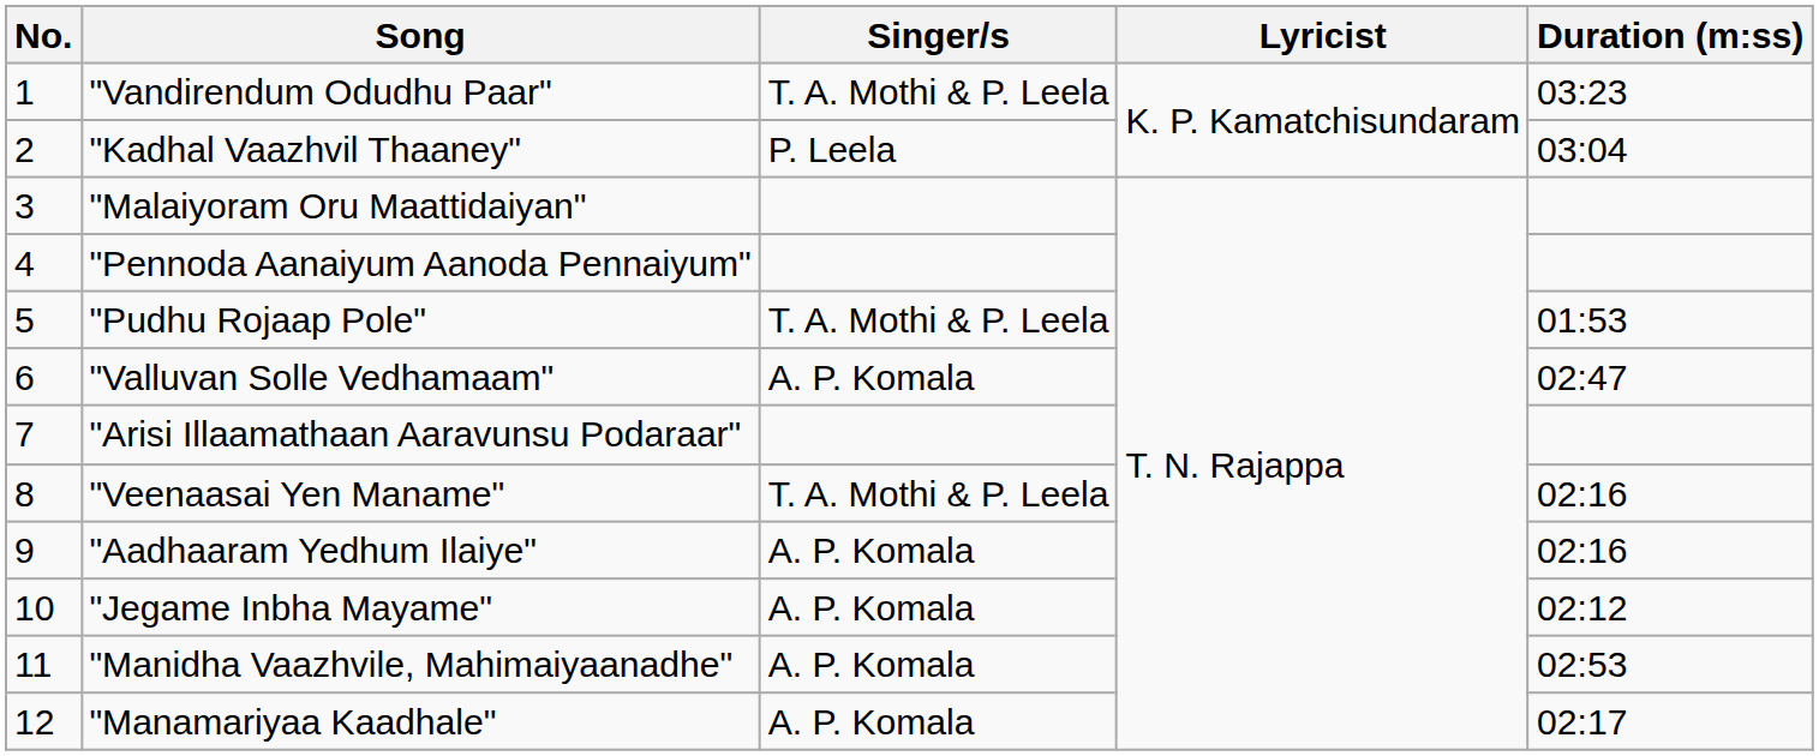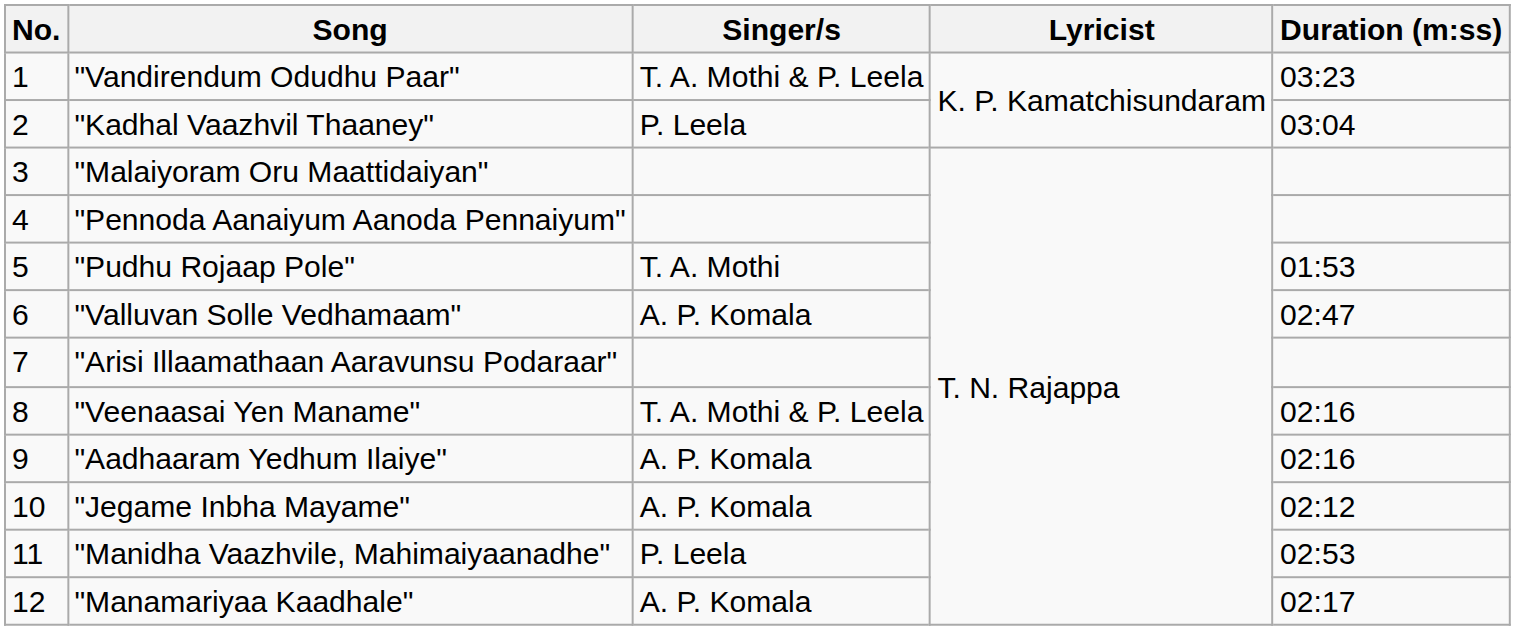 <table class="wikitable" style="font-size:95%;">
 <tr>
 <th>No.</th>
 <th>Song</th>
 <th>Singer/s</th>
 <th>Lyricist</th>
 <th>Duration (m:ss)</th>
 </tr>
 <tr>
 <td>1</td>
 <td>"Vandirendum Odudhu Paar"</td>
 <td>T. A. Mothi & P. Leela</td>
 <td rowspan=2>K. P. Kamatchisundaram</td>
 <td>03:23</td>
 </tr>
 <tr>
 <td>2</td>
 <td>"Kadhal Vaazhvil Thaaney"</td>
 <td>P. Leela</td>
 <td>03:04</td>
 </tr>
 <tr>
 <td>3</td>
 <td>"Malaiyoram Oru Maattidaiyan"</td>
 <td></td>
 <td rowspan=10>T. N. Rajappa</td>
 <td></td>
 </tr>
 <tr>
 <td>4</td>
 <td>"Pennoda Aanaiyum Aanoda Pennaiyum"</td>
 <td></td>
 <td></td>
 </tr>
 <tr>
 <td>5</td>
 <td>"Pudhu Rojaap Pole"</td>
-<td>T. A. Mothi & P. Leela</td>
+<td>T. A. Mothi</td>
 <td>01:53</td>
 </tr>
 <tr>
 <td>6</td>
 <td>"Valluvan Solle Vedhamaam"</td>
 <td>A. P. Komala</td>
 <td>02:47</td>
 </tr>
 <tr>
 <td>7</td>
 <td>"Arisi Illaamathaan Aaravunsu Podaraar"</td>
 <td></td>
 <td></td>
 </tr>
 <tr>
 <td>8</td>
 <td>"Veenaasai Yen Maname"</td>
 <td>T. A. Mothi & P. Leela</td>
 <td>02:16</td>
 </tr>
 <tr>
 <td>9</td>
 <td>"Aadhaaram Yedhum Ilaiye"</td>
 <td>A. P. Komala</td>
 <td>02:16</td>
 </tr>
 <tr>
 <td>10</td>
 <td>"Jegame Inbha Mayame"</td>
 <td>A. P. Komala</td>
 <td>02:12</td>
 </tr>
 <tr>
 <td>11</td>
 <td>"Manidha Vaazhvile, Mahimaiyaanadhe"</td>
-<td>A. P. Komala</td>
+<td>P. Leela</td>
 <td>02:53</td>
 </tr>
 <tr>
 <td>12</td>
 <td>"Manamariyaa Kaadhale"</td>
 <td>A. P. Komala</td>
 <td>02:17</td>
 </tr>
 </table>
